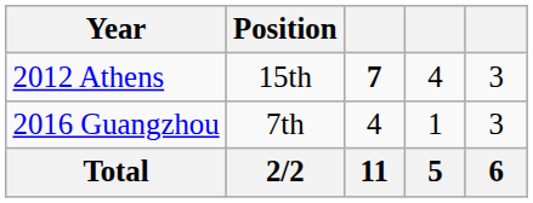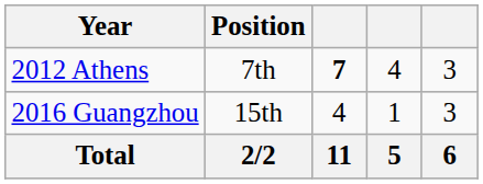 <table class="wikitable" style="text-align: center;">
 <tr>
 <th>Year</th>
 <th>Position</th>
 <th width=25px></th>
 <th width=25px></th>
 <th width=25px></th>
 </tr>
 <tr>
 <td style="text-align:left;"> <a href='#'>2012 Athens</a></td>
-<td>15th</td>
+<td>7th</td>
 <td><strong>7</strong></td>
 <td>4</td>
 <td>3</td>
 </tr>
 <tr>
 <td style="text-align:left;"> <a href='#'>2016 Guangzhou</a></td>
-<td>7th</td>
+<td>15th</td>
 <td>4</td>
 <td>1</td>
 <td>3</td>
 </tr>
 <tr>
 <th>Total</th>
 <th>2/2</th>
 <th>11</th>
 <th>5</th>
 <th>6</th>
 </tr>
 </table>
